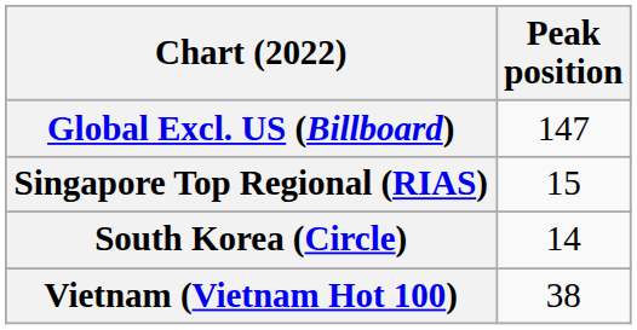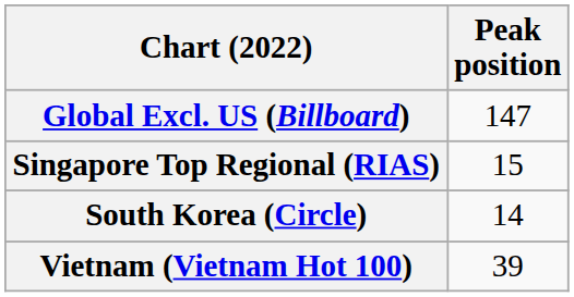 <table class="wikitable sortable plainrowheaders" style="text-align:center">
 <tr>
 <th scope="col">Chart (2022)</th>
 <th scope="col">Peak<br>position</th>
 </tr>
 <tr>
 <th scope="row"><a href='#'>Global Excl. US</a> (<em><a href='#'>Billboard</a></em>)</th>
 <td>147</td>
 </tr>
 <tr>
 <th scope="row">Singapore Top Regional (<a href='#'>RIAS</a>)</th>
 <td>15</td>
 </tr>
 <tr>
 <th scope="row">South Korea (<a href='#'>Circle</a>)</th>
 <td>14</td>
 </tr>
 <tr>
 <th scope="row">Vietnam (<a href='#'>Vietnam Hot 100</a>)</th>
-<td>38</td>
+<td>39</td>
 </tr>
 </table>
